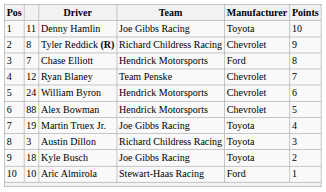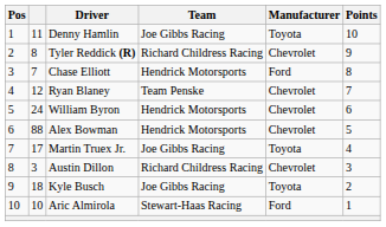 <table class="wikitable" style="font-size:98%">
 <tr>
 <th>Pos</th>
 <th></th>
 <th>Driver</th>
 <th>Team</th>
 <th>Manufacturer</th>
 <th>Points</th>
 </tr>
 <tr>
 <td>1</td>
 <td>11</td>
 <td>Denny Hamlin</td>
 <td>Joe Gibbs Racing</td>
 <td>Toyota</td>
 <td>10</td>
 </tr>
 <tr>
 <td>2</td>
 <td>8</td>
 <td>Tyler Reddick <strong>(R)</strong></td>
 <td>Richard Childress Racing</td>
 <td>Chevrolet</td>
 <td>9</td>
 </tr>
 <tr>
 <td>3</td>
 <td>7</td>
 <td>Chase Elliott</td>
 <td>Hendrick Motorsports</td>
 <td>Ford</td>
 <td>8</td>
 </tr>
 <tr>
 <td>4</td>
 <td>12</td>
 <td>Ryan Blaney</td>
 <td>Team Penske</td>
 <td>Chevrolet</td>
 <td>7</td>
 </tr>
 <tr>
 <td>5</td>
 <td>24</td>
 <td>William Byron</td>
 <td>Hendrick Motorsports</td>
 <td>Chevrolet</td>
 <td>6</td>
 </tr>
 <tr>
 <td>6</td>
 <td>88</td>
 <td>Alex Bowman</td>
 <td>Hendrick Motorsports</td>
 <td>Chevrolet</td>
 <td>5</td>
 </tr>
 <tr>
 <td>7</td>
-<td>19</td>
+<td>17</td>
 <td>Martin Truex Jr.</td>
 <td>Joe Gibbs Racing</td>
 <td>Toyota</td>
 <td>4</td>
 </tr>
 <tr>
 <td>8</td>
 <td>3</td>
 <td>Austin Dillon</td>
 <td>Richard Childress Racing</td>
-<td>Toyota</td>
+<td>Chevrolet</td>
 <td>3</td>
 </tr>
 <tr>
 <td>9</td>
 <td>18</td>
 <td>Kyle Busch</td>
 <td>Joe Gibbs Racing</td>
 <td>Toyota</td>
 <td>2</td>
 </tr>
 <tr>
 <td>10</td>
 <td>10</td>
 <td>Aric Almirola</td>
 <td>Stewart-Haas Racing</td>
 <td>Ford</td>
 <td>1</td>
 </tr>
 <tr>
 <th colspan="6"></th>
 </tr>
 </table>
